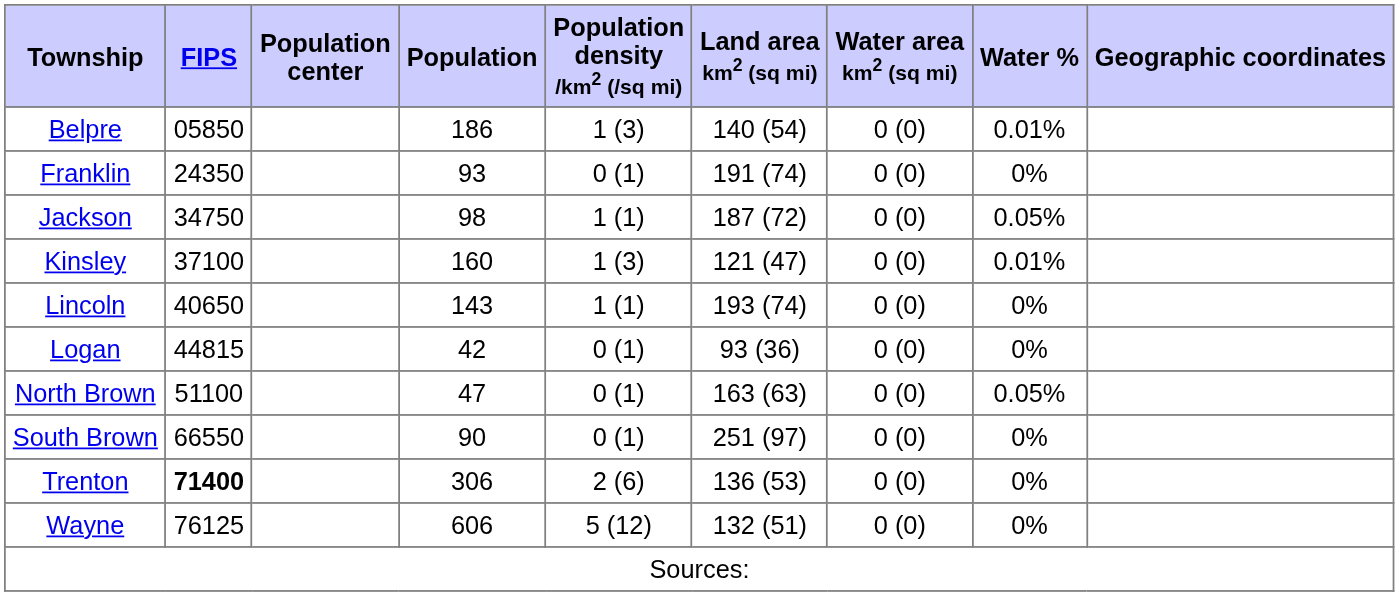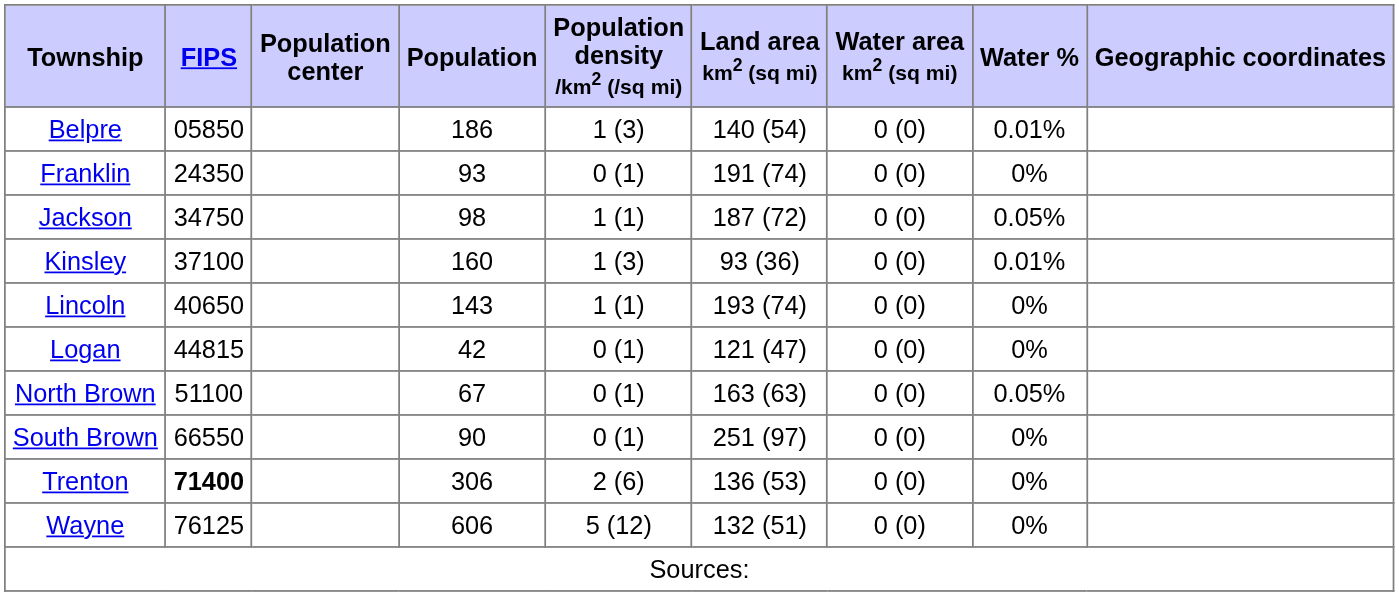 <table class="toccolours" border=1 cellspacing=0 cellpadding=4 style="text-align:center; border-collapse:collapse; font-size:90%;">
 <tr style="background:#ccccff">
 <th>Township</th>
 <th><a href='#'>FIPS</a></th>
 <th>Population<br>center</th>
 <th>Population</th>
 <th>Population<br>density<br><small>/km<sup>2</sup> (/sq mi)</small></th>
 <th>Land area<br><small>km<sup>2</sup> (sq mi)</small></th>
 <th>Water area<br><small>km<sup>2</sup> (sq mi)</small></th>
 <th>Water %</th>
 <th>Geographic coordinates</th>
 </tr>
 <tr>
 <td><a href='#'>Belpre</a></td>
 <td>05850</td>
 <td></td>
 <td>186</td>
 <td>1 (3)</td>
 <td>140 (54)</td>
 <td>0 (0)</td>
 <td>0.01%</td>
 <td></td>
 </tr>
 <tr>
 <td><a href='#'>Franklin</a></td>
 <td>24350</td>
 <td></td>
 <td>93</td>
 <td>0 (1)</td>
 <td>191 (74)</td>
 <td>0 (0)</td>
 <td>0%</td>
 <td></td>
 </tr>
 <tr>
 <td><a href='#'>Jackson</a></td>
 <td>34750</td>
 <td></td>
 <td>98</td>
 <td>1 (1)</td>
 <td>187 (72)</td>
 <td>0 (0)</td>
 <td>0.05%</td>
 <td></td>
 </tr>
 <tr>
 <td><a href='#'>Kinsley</a></td>
 <td>37100</td>
 <td></td>
 <td>160</td>
 <td>1 (3)</td>
-<td>121 (47)</td>
+<td>93 (36)</td>
 <td>0 (0)</td>
 <td>0.01%</td>
 <td></td>
 </tr>
 <tr>
 <td><a href='#'>Lincoln</a></td>
 <td>40650</td>
 <td></td>
 <td>143</td>
 <td>1 (1)</td>
 <td>193 (74)</td>
 <td>0 (0)</td>
 <td>0%</td>
 <td></td>
 </tr>
 <tr>
 <td><a href='#'>Logan</a></td>
 <td>44815</td>
 <td></td>
 <td>42</td>
 <td>0 (1)</td>
-<td>93 (36)</td>
+<td>121 (47)</td>
 <td>0 (0)</td>
 <td>0%</td>
 <td></td>
 </tr>
 <tr>
 <td><a href='#'>North Brown</a></td>
 <td>51100</td>
 <td></td>
-<td>47</td>
+<td>67</td>
 <td>0 (1)</td>
 <td>163 (63)</td>
 <td>0 (0)</td>
 <td>0.05%</td>
 <td></td>
 </tr>
 <tr>
 <td><a href='#'>South Brown</a></td>
 <td>66550</td>
 <td></td>
 <td>90</td>
 <td>0 (1)</td>
 <td>251 (97)</td>
 <td>0 (0)</td>
 <td>0%</td>
 <td></td>
 </tr>
 <tr>
 <td><a href='#'>Trenton</a></td>
 <td><strong>71400</strong></td>
 <td></td>
 <td>306</td>
 <td>2 (6)</td>
 <td>136 (53)</td>
 <td>0 (0)</td>
 <td>0%</td>
 <td></td>
 </tr>
 <tr>
 <td><a href='#'>Wayne</a></td>
 <td>76125</td>
 <td></td>
 <td>606</td>
 <td>5 (12)</td>
 <td>132 (51)</td>
 <td>0 (0)</td>
 <td>0%</td>
 <td></td>
 </tr>
 <tr>
 <td colspan=9>Sources: </td>
 </tr>
 </table>
